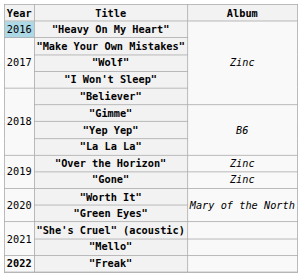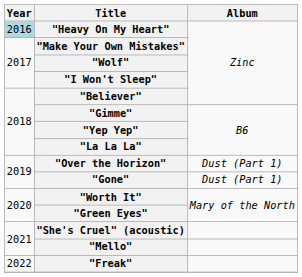 <table class="wikitable plainrowheaders" style="text-align:center;">
 <tr>
 <th>Year</th>
 <th>Title</th>
 <th>Album</th>
 </tr>
 <tr>
 <td style="background: lightblue;">2016</td>
 <th scope="row">"Heavy On My Heart"</th>
 <td rowspan=5><em>Zinc</em></td>
 </tr>
 <tr>
 <td rowspan=3>2017</td>
 <th scope="row">"Make Your Own Mistakes"</th>
 </tr>
 <tr>
 <th scope="row">"Wolf"</th>
 </tr>
 <tr>
 <th scope="row">"I Won't Sleep"</th>
 </tr>
 <tr>
 <td rowspan=4>2018</td>
 <th scope="row">"Believer"</th>
 </tr>
 <tr>
 <th scope="row">"Gimme"</th>
 <td rowspan=3><em>B6</em></td>
 </tr>
 <tr>
 <th scope="row">"Yep Yep"</th>
 </tr>
 <tr>
 <th scope="row">"La La La"</th>
 </tr>
 <tr>
 <td rowspan=2>2019</td>
 <th scope="row">"Over the Horizon"</th>
-<td><em>Zinc</em></td>
+<td><em>Dust (Part 1)</em></td>
 </tr>
 <tr>
 <th scope="row">"Gone"</th>
-<td><em>Zinc</em></td>
+<td><em>Dust (Part 1)</em></td>
 </tr>
 <tr>
 <td rowspan=2>2020</td>
 <th scope="row">"Worth It"</th>
 <td rowspan=2><em>Mary of the North</em></td>
 </tr>
 <tr>
 <th scope="row">"Green Eyes"</th>
 </tr>
 <tr>
 <td rowspan=2>2021</td>
 <th scope="row">"She's Cruel" (acoustic) <br></th>
 <td></td>
 </tr>
 <tr>
 <th scope="row">"Mello"</th>
 <td></td>
 </tr>
 <tr>
-<td rowspan=1><strong>2022</strong></td>
+<td rowspan=1>2022</td>
 <th scope="row">"Freak"</th>
 <td></td>
 </tr>
 <tr>
 </tr>
 </table>
